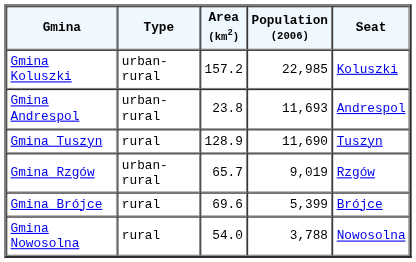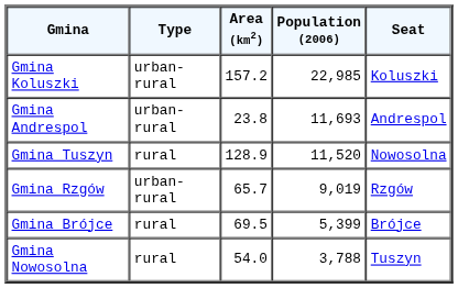 <table width="60%" border="2" cellpadding="3" cellspacing="0" style="font-size:90%;line-height:120%;">
 <tr bgcolor="F0F8FF">
 <td style="text-align:center;"><strong>Gmina</strong></td>
 <td style="text-align:center;"><strong>Type</strong></td>
 <td style="text-align:center;"><strong>Area<br><small>(km<sup>2</sup>)</small></strong></td>
 <td style="text-align:center;"><strong>Population<br><small>(2006)</small></strong></td>
 <td style="text-align:center;"><strong>Seat</strong></td>
 </tr>
 <tr>
 <td><a href='#'>Gmina Koluszki</a></td>
 <td>urban-rural</td>
 <td style="text-align:right;">157.2</td>
 <td style="text-align:right;">22,985</td>
 <td><a href='#'>Koluszki</a></td>
 </tr>
 <tr>
 <td><a href='#'>Gmina Andrespol</a></td>
 <td>urban-rural</td>
 <td style="text-align:right;">23.8</td>
 <td style="text-align:right;">11,693</td>
 <td><a href='#'>Andrespol</a></td>
 </tr>
 <tr>
 <td><a href='#'>Gmina Tuszyn</a></td>
 <td>rural</td>
 <td style="text-align:right;">128.9</td>
-<td style="text-align:right;">11,690</td>
-<td><a href='#'>Tuszyn</a></td>
+<td style="text-align:right;">11,520</td>
+<td><a href='#'>Nowosolna</a></td>
 </tr>
 <tr>
 <td><a href='#'>Gmina Rzgów</a></td>
 <td>urban-rural</td>
 <td style="text-align:right;">65.7</td>
 <td style="text-align:right;">9,019</td>
 <td><a href='#'>Rzgów</a></td>
 </tr>
 <tr>
 <td><a href='#'>Gmina Brójce</a></td>
 <td>rural</td>
-<td style="text-align:right;">69.6</td>
+<td style="text-align:right;">69.5</td>
 <td style="text-align:right;">5,399</td>
 <td><a href='#'>Brójce</a></td>
 </tr>
 <tr>
 <td><a href='#'>Gmina Nowosolna</a></td>
 <td>rural</td>
 <td style="text-align:right;">54.0</td>
 <td style="text-align:right;">3,788</td>
-<td><a href='#'>Nowosolna</a></td>
+<td><a href='#'>Tuszyn</a></td>
 </tr>
 <tr>
 </tr>
 </table>
